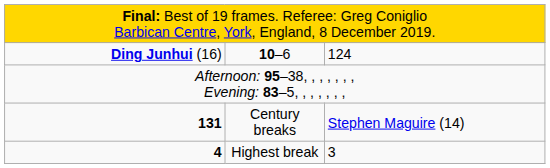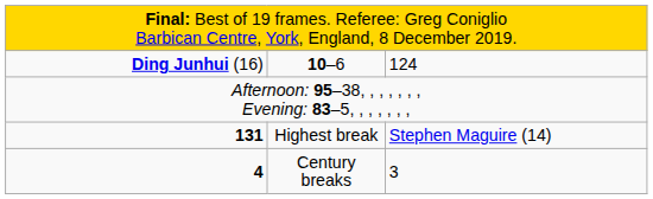 <table class="wikitable" style="font-size: 95%; margin: 1em auto 1em auto;">
 <tr>
 <td colspan="3" align="center" bgcolor="#ffd700"><strong>Final:</strong> Best of 19 frames. Referee: Greg Coniglio<br><a href='#'>Barbican Centre</a>, <a href='#'>York</a>, England, 8 December 2019.</td>
 </tr>
 <tr>
 <td width="230" align="right"><strong><a href='#'>Ding Junhui</a></strong> (16)<br></td>
 <td width="100" align="center"><strong>10</strong>–6</td>
 <td>124</td>
 </tr>
 <tr>
 <td colspan="3" align="center" style="font-size: 100%"><em>Afternoon:</em> <strong>95</strong>–38, , , , , , ,  <br><em>Evening:</em> <strong>83</strong>–5, , , , , , , </td>
 </tr>
 <tr>
 <td align="right"><strong>131</strong></td>
-<td align="center">Century breaks</td>
+<td align="center">Highest break</td>
 <td width="230" align="left"><a href='#'>Stephen Maguire</a> (14)<br></td>
 </tr>
 <tr>
 <td align="right"><strong>4</strong></td>
-<td align="center">Highest break</td>
+<td align="center">Century breaks</td>
 <td>3</td>
 </tr>
 </table>
